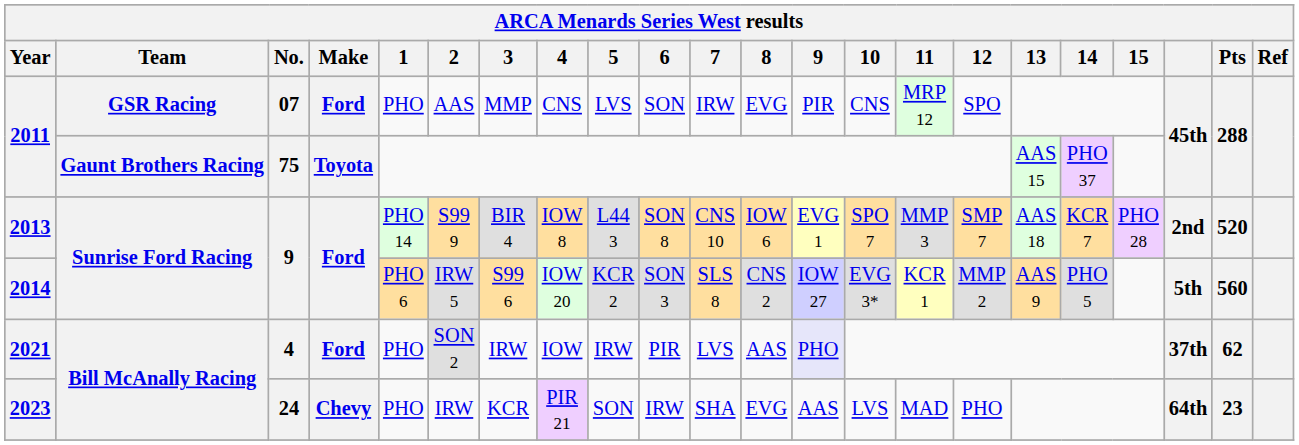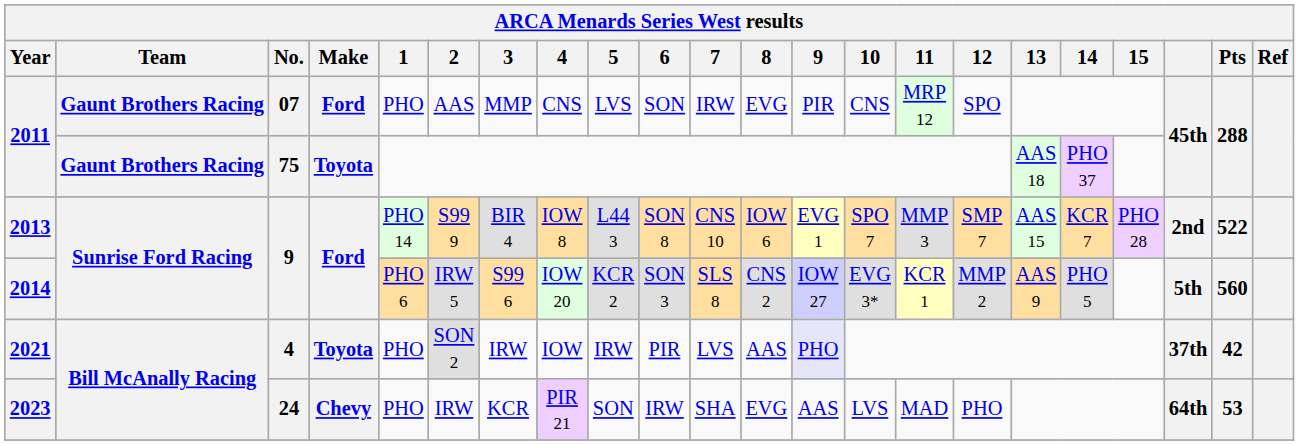 <table class="wikitable" style="text-align:center; font-size:75%">
 <tr>
 <th colspan=23><a href='#'>ARCA Menards Series West</a> results</th>
 </tr>
 <tr>
 <th>Year</th>
 <th>Team</th>
 <th>No.</th>
 <th>Make</th>
 <th>1</th>
 <th>2</th>
 <th>3</th>
 <th>4</th>
 <th>5</th>
 <th>6</th>
 <th>7</th>
 <th>8</th>
 <th>9</th>
 <th>10</th>
 <th>11</th>
 <th>12</th>
 <th>13</th>
 <th>14</th>
 <th>15</th>
 <th></th>
 <th>Pts</th>
 <th>Ref</th>
 </tr>
 <tr>
 <th rowspan=2><a href='#'>2011</a></th>
-<th><a href='#'>GSR Racing</a></th>
+<th><a href='#'>Gaunt Brothers Racing</a></th>
 <th>07</th>
 <th><a href='#'>Ford</a></th>
 <td><a href='#'>PHO</a></td>
 <td><a href='#'>AAS</a></td>
 <td><a href='#'>MMP</a></td>
 <td><a href='#'>CNS</a></td>
 <td><a href='#'>LVS</a></td>
 <td><a href='#'>SON</a></td>
 <td><a href='#'>IRW</a></td>
 <td><a href='#'>EVG</a></td>
 <td><a href='#'>PIR</a></td>
 <td><a href='#'>CNS</a></td>
 <td style="background:#DFFFDF;"><a href='#'>MRP</a><br><small>12</small></td>
 <td><a href='#'>SPO</a></td>
 <td colspan=3></td>
 <th rowspan=2>45th</th>
 <th rowspan=2>288</th>
 <th rowspan=2></th>
 </tr>
 <tr>
 <th><a href='#'>Gaunt Brothers Racing</a></th>
 <th>75</th>
 <th><a href='#'>Toyota</a></th>
 <td colspan=12></td>
-<td style="background:#DFFFDF;"><a href='#'>AAS</a><br><small>15</small></td>
+<td style="background:#DFFFDF;"><a href='#'>AAS</a><br><small>18</small></td>
 <td style="background:#EFCFFF;"><a href='#'>PHO</a><br><small>37</small></td>
 <td></td>
 </tr>
 <tr>
 <th><a href='#'>2013</a></th>
 <th rowspan=2><a href='#'>Sunrise Ford Racing</a></th>
 <th rowspan=2>9</th>
 <th rowspan=2><a href='#'>Ford</a></th>
 <td style="background:#DFFFDF;"><a href='#'>PHO</a><br><small>14</small></td>
 <td style="background:#FFDF9F;"><a href='#'>S99</a><br><small>9</small></td>
 <td style="background:#DFDFDF;"><a href='#'>BIR</a><br><small>4</small></td>
 <td style="background:#FFDF9F;"><a href='#'>IOW</a><br><small>8</small></td>
 <td style="background:#DFDFDF;"><a href='#'>L44</a><br><small>3</small></td>
 <td style="background:#FFDF9F;"><a href='#'>SON</a><br><small>8</small></td>
 <td style="background:#FFDF9F;"><a href='#'>CNS</a><br><small>10</small></td>
 <td style="background:#FFDF9F;"><a href='#'>IOW</a><br><small>6</small></td>
 <td style="background:#FFFFBF;"><a href='#'>EVG</a><br><small>1</small></td>
 <td style="background:#FFDF9F;"><a href='#'>SPO</a><br><small>7</small></td>
 <td style="background:#DFDFDF;"><a href='#'>MMP</a><br><small>3</small></td>
 <td style="background:#FFDF9F;"><a href='#'>SMP</a><br><small>7</small></td>
-<td style="background:#DFFFDF;"><a href='#'>AAS</a><br><small>18</small></td>
+<td style="background:#DFFFDF;"><a href='#'>AAS</a><br><small>15</small></td>
 <td style="background:#FFDF9F;"><a href='#'>KCR</a><br><small>7</small></td>
 <td style="background:#EFCFFF;"><a href='#'>PHO</a><br><small>28</small></td>
 <th>2nd</th>
-<th>520</th>
+<th>522</th>
 <th></th>
 </tr>
 <tr>
 <th><a href='#'>2014</a></th>
 <td style="background:#FFDF9F;"><a href='#'>PHO</a><br><small>6</small></td>
 <td style="background:#DFDFDF;"><a href='#'>IRW</a><br><small>5</small></td>
 <td style="background:#FFDF9F;"><a href='#'>S99</a><br><small>6</small></td>
 <td style="background:#DFFFDF;"><a href='#'>IOW</a><br><small>20</small></td>
 <td style="background:#DFDFDF;"><a href='#'>KCR</a><br><small>2</small></td>
 <td style="background:#DFDFDF;"><a href='#'>SON</a><br><small>3</small></td>
 <td style="background:#FFDF9F;"><a href='#'>SLS</a><br><small>8</small></td>
 <td style="background:#DFDFDF;"><a href='#'>CNS</a><br><small>2</small></td>
 <td style="background:#CFCFFF;"><a href='#'>IOW</a><br><small>27</small></td>
 <td style="background:#DFDFDF;"><a href='#'>EVG</a><br><small>3*</small></td>
 <td style="background:#FFFFBF;"><a href='#'>KCR</a><br><small>1</small></td>
 <td style="background:#DFDFDF;"><a href='#'>MMP</a><br><small>2</small></td>
 <td style="background:#FFDF9F;"><a href='#'>AAS</a><br><small>9</small></td>
 <td style="background:#DFDFDF;"><a href='#'>PHO</a><br><small>5</small></td>
 <td></td>
 <th>5th</th>
 <th>560</th>
 <th></th>
 </tr>
 <tr>
 <th><a href='#'>2021</a></th>
 <th rowspan=2><a href='#'>Bill McAnally Racing</a></th>
 <th>4</th>
-<th><a href='#'>Ford</a></th>
+<th><a href='#'>Toyota</a></th>
 <td><a href='#'>PHO</a></td>
 <td style="background:#DFDFDF;"><a href='#'>SON</a><br><small>2</small></td>
 <td><a href='#'>IRW</a></td>
 <td><a href='#'>IOW</a></td>
 <td><a href='#'>IRW</a></td>
 <td><a href='#'>PIR</a></td>
 <td><a href='#'>LVS</a></td>
 <td><a href='#'>AAS</a></td>
 <td style="background: lavender;"><a href='#'>PHO</a></td>
 <td colspan=6></td>
 <th>37th</th>
-<th>62</th>
+<th>42</th>
 <th></th>
 </tr>
 <tr>
 <th><a href='#'>2023</a></th>
 <th>24</th>
 <th><a href='#'>Chevy</a></th>
 <td><a href='#'>PHO</a></td>
 <td><a href='#'>IRW</a></td>
 <td><a href='#'>KCR</a></td>
 <td style="background:#EFCFFF;"><a href='#'>PIR</a><br><small>21</small></td>
 <td><a href='#'>SON</a></td>
 <td><a href='#'>IRW</a></td>
 <td><a href='#'>SHA</a></td>
 <td><a href='#'>EVG</a></td>
 <td><a href='#'>AAS</a></td>
 <td><a href='#'>LVS</a></td>
 <td><a href='#'>MAD</a></td>
 <td><a href='#'>PHO</a></td>
 <td colspan=3></td>
 <th>64th</th>
-<th>23</th>
+<th>53</th>
 <th></th>
 </tr>
 </table>
